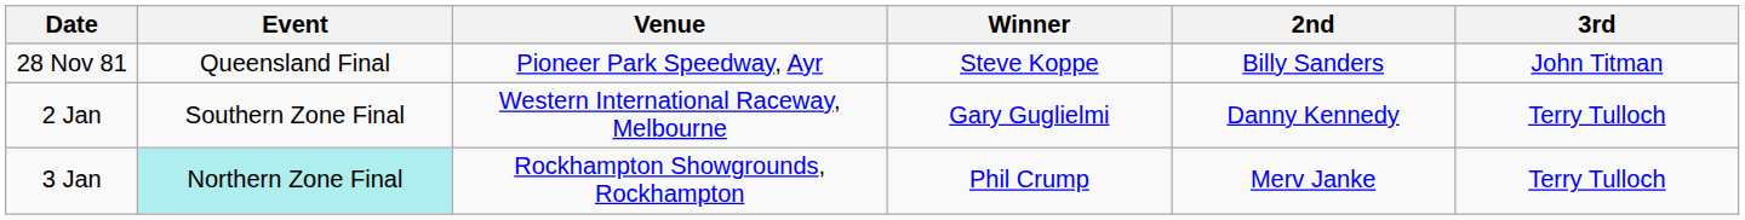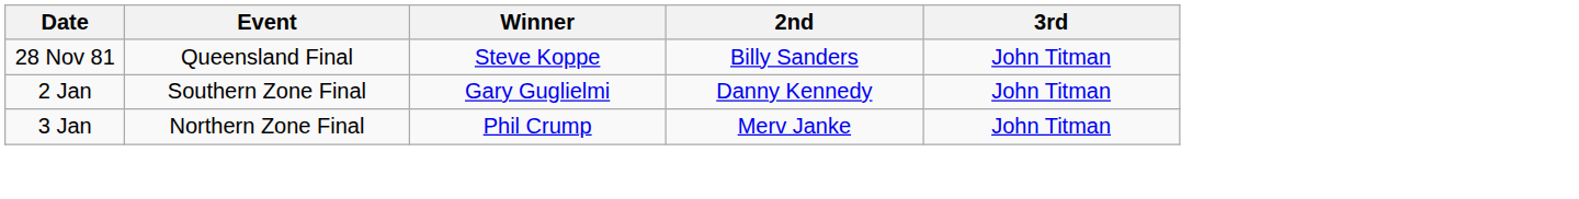 <table class="wikitable" style="text-align:center">
 <tr>
 <th width=80>Date</th>
 <th width=200>Event</th>
-<th width=280>Venue</th>
 <th width=180>Winner</th>
 <th width=180>2nd</th>
 <th width=180>3rd</th>
 </tr>
 <tr>
 <td align=center>28 Nov 81</td>
 <td>Queensland Final</td>
-<td><a href='#'>Pioneer Park Speedway</a>, <a href='#'>Ayr</a></td>
 <td><a href='#'>Steve Koppe</a></td>
 <td><a href='#'>Billy Sanders</a></td>
 <td><a href='#'>John Titman</a></td>
 </tr>
 <tr>
 <td align=center>2 Jan</td>
 <td>Southern Zone Final</td>
-<td><a href='#'>Western International Raceway</a>, <a href='#'>Melbourne</a></td>
 <td><a href='#'>Gary Guglielmi</a></td>
 <td><a href='#'>Danny Kennedy</a></td>
-<td><a href='#'>Terry Tulloch</a></td>
+<td><a href='#'>John Titman</a></td>
 </tr>
 <tr>
 <td align=center>3 Jan</td>
-<td style="background: paleturquoise;">Northern Zone Final</td>
-<td><a href='#'>Rockhampton Showgrounds</a>, <a href='#'>Rockhampton</a></td>
+<td>Northern Zone Final</td>
 <td><a href='#'>Phil Crump</a></td>
 <td><a href='#'>Merv Janke</a></td>
-<td><a href='#'>Terry Tulloch</a></td>
+<td><a href='#'>John Titman</a></td>
 </tr>
 </table>
